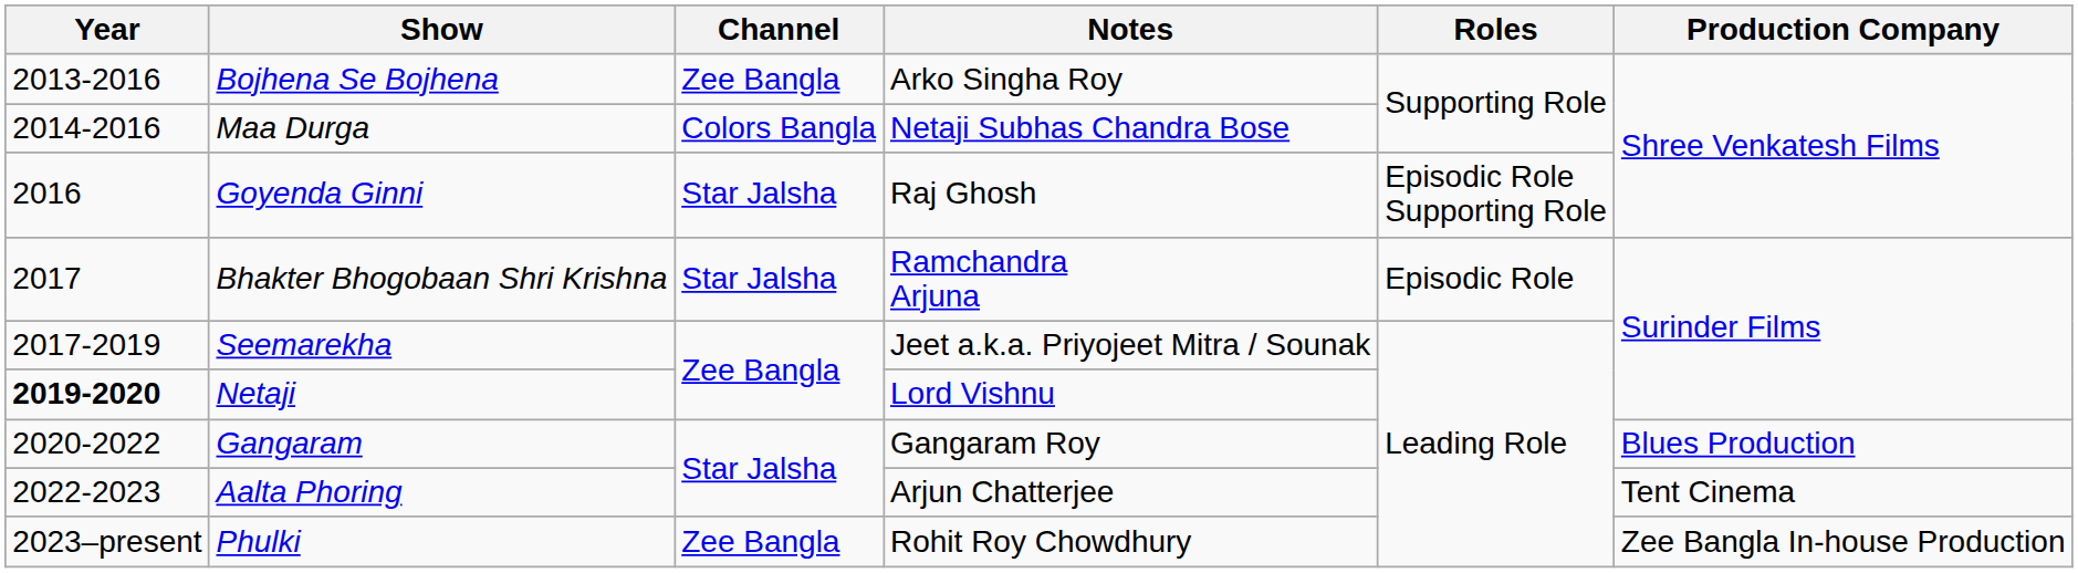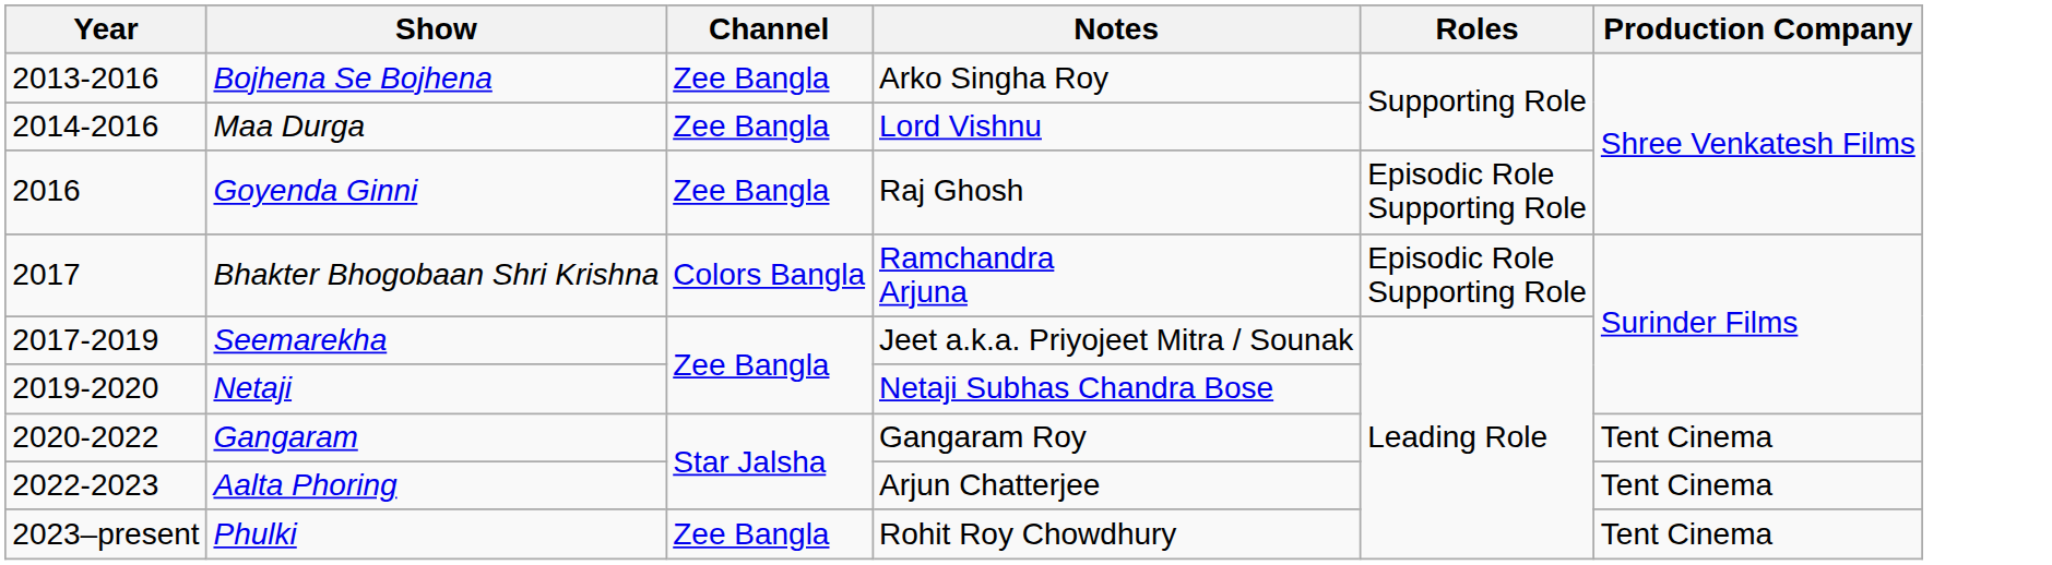 <table class="wikitable">
 <tr>
 <th>Year</th>
 <th>Show</th>
 <th>Channel</th>
 <th>Notes</th>
 <th>Roles</th>
 <th>Production Company</th>
 </tr>
 <tr>
 <td>2013-2016</td>
 <td><em><a href='#'>Bojhena Se Bojhena</a></em></td>
 <td><a href='#'>Zee Bangla</a></td>
 <td>Arko Singha Roy</td>
 <td rowspan="2">Supporting Role</td>
 <td rowspan="3"><a href='#'>Shree Venkatesh Films</a></td>
 </tr>
 <tr>
 <td>2014-2016</td>
 <td><em>Maa Durga</em></td>
-<td><a href='#'>Colors Bangla</a></td>
-<td><a href='#'>Netaji Subhas Chandra Bose</a></td>
+<td><a href='#'>Zee Bangla</a></td>
+<td><a href='#'>Lord Vishnu</a></td>
 </tr>
 <tr>
 <td>2016</td>
 <td><em><a href='#'>Goyenda Ginni</a></em></td>
-<td><a href='#'>Star Jalsha</a></td>
+<td><a href='#'>Zee Bangla</a></td>
 <td>Raj Ghosh</td>
 <td>Episodic Role<br>Supporting Role</td>
 </tr>
 <tr>
 <td>2017</td>
 <td><em>Bhakter Bhogobaan Shri Krishna</em></td>
-<td><a href='#'>Star Jalsha</a></td>
+<td><a href='#'>Colors Bangla</a></td>
 <td><a href='#'>Ramchandra</a><br><a href='#'>Arjuna</a></td>
-<td>Episodic Role</td>
+<td>Episodic Role<br>Supporting Role</td>
 <td rowspan="3"><a href='#'>Surinder Films</a></td>
 </tr>
 <tr>
 <td>2017-2019</td>
 <td><em><a href='#'>Seemarekha</a></em></td>
 <td rowspan="2"><a href='#'>Zee Bangla</a></td>
 <td>Jeet a.k.a. Priyojeet Mitra / Sounak</td>
 <td rowspan="5">Leading Role</td>
 </tr>
 <tr>
-<td><strong>2019-2020</strong></td>
+<td>2019-2020</td>
 <td><em><a href='#'>Netaji</a></em></td>
-<td><a href='#'>Lord Vishnu</a></td>
+<td><a href='#'>Netaji Subhas Chandra Bose</a></td>
 </tr>
 <tr>
 <td>2020-2022</td>
 <td><em><a href='#'>Gangaram</a></em></td>
 <td rowspan="2"><a href='#'>Star Jalsha</a></td>
 <td>Gangaram Roy</td>
-<td><a href='#'>Blues Production</a></td>
+<td>Tent Cinema</td>
 </tr>
 <tr>
 <td>2022-2023</td>
 <td><em><a href='#'>Aalta Phoring</a></em></td>
 <td>Arjun Chatterjee</td>
 <td>Tent Cinema</td>
 </tr>
 <tr>
 <td>2023–present</td>
 <td><em><a href='#'>Phulki</a></em></td>
 <td><a href='#'>Zee Bangla</a></td>
 <td>Rohit Roy Chowdhury</td>
-<td>Zee Bangla In-house Production</td>
+<td>Tent Cinema</td>
 </tr>
 </table>
